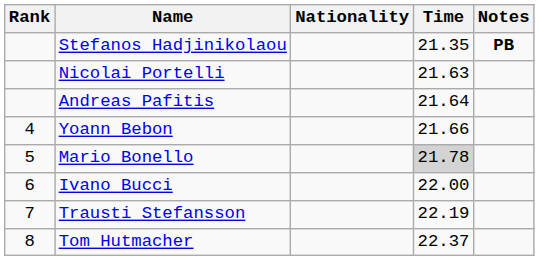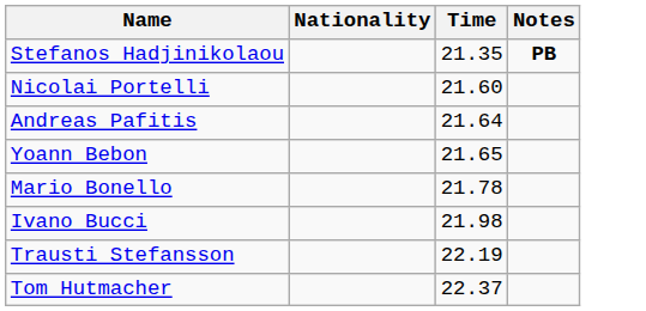 <table class="wikitable sortable" style="text-align:center; font-size:95%">
 <tr>
-<th>Rank</th>
 <th>Name</th>
 <th>Nationality</th>
 <th>Time</th>
 <th>Notes</th>
 </tr>
 <tr>
-<td></td>
 <td align=left><a href='#'>Stefanos Hadjinikolaou</a></td>
 <td align=left></td>
 <td>21.35</td>
 <td><strong>PB</strong></td>
 </tr>
 <tr>
-<td></td>
 <td align=left><a href='#'>Nicolai Portelli</a></td>
 <td align=left></td>
-<td>21.63</td>
+<td>21.60</td>
 <td></td>
 </tr>
 <tr>
-<td></td>
 <td align=left><a href='#'>Andreas Pafitis</a></td>
 <td align=left></td>
 <td>21.64</td>
 <td></td>
 </tr>
 <tr>
-<td>4</td>
 <td align=left><a href='#'>Yoann Bebon</a></td>
 <td align=left></td>
-<td>21.66</td>
+<td>21.65</td>
 <td></td>
 </tr>
 <tr>
-<td>5</td>
 <td align=left><a href='#'>Mario Bonello</a></td>
 <td align=left></td>
-<td style="background: lightgrey;">21.78</td>
+<td>21.78</td>
 <td></td>
 </tr>
 <tr>
-<td>6</td>
 <td align=left><a href='#'>Ivano Bucci</a></td>
 <td align=left></td>
-<td>22.00</td>
+<td>21.98</td>
 <td></td>
 </tr>
 <tr>
-<td>7</td>
 <td align=left><a href='#'>Trausti Stefansson</a></td>
 <td align=left></td>
 <td>22.19</td>
 <td></td>
 </tr>
 <tr>
-<td>8</td>
 <td align=left><a href='#'>Tom Hutmacher</a></td>
 <td align=left></td>
 <td>22.37</td>
 <td></td>
 </tr>
 </table>
